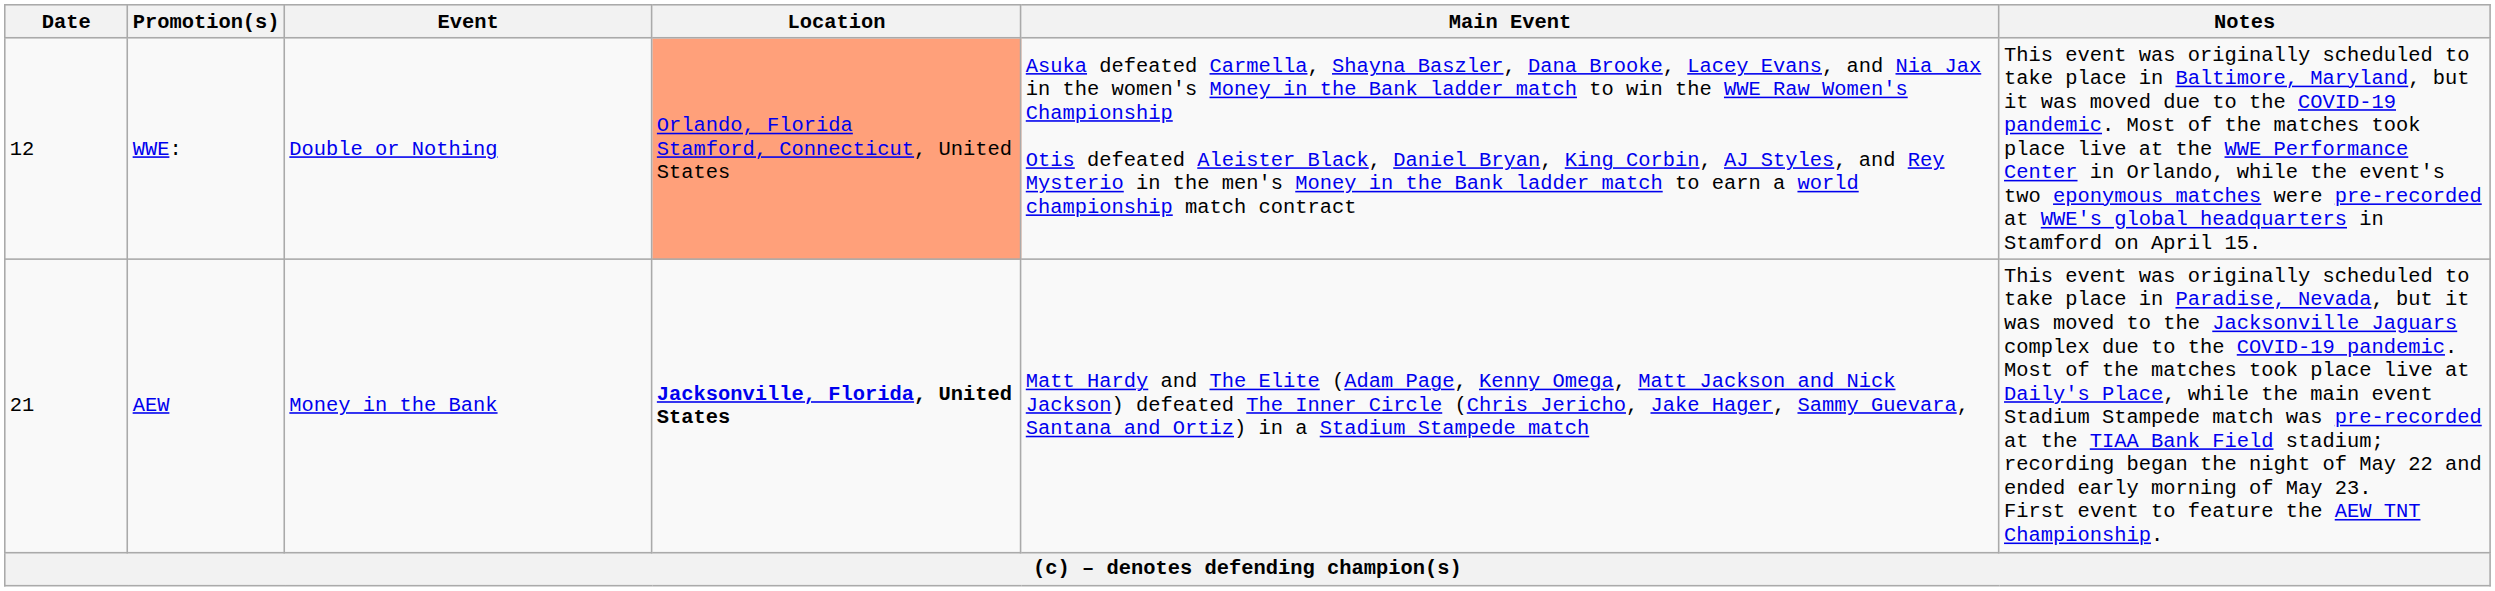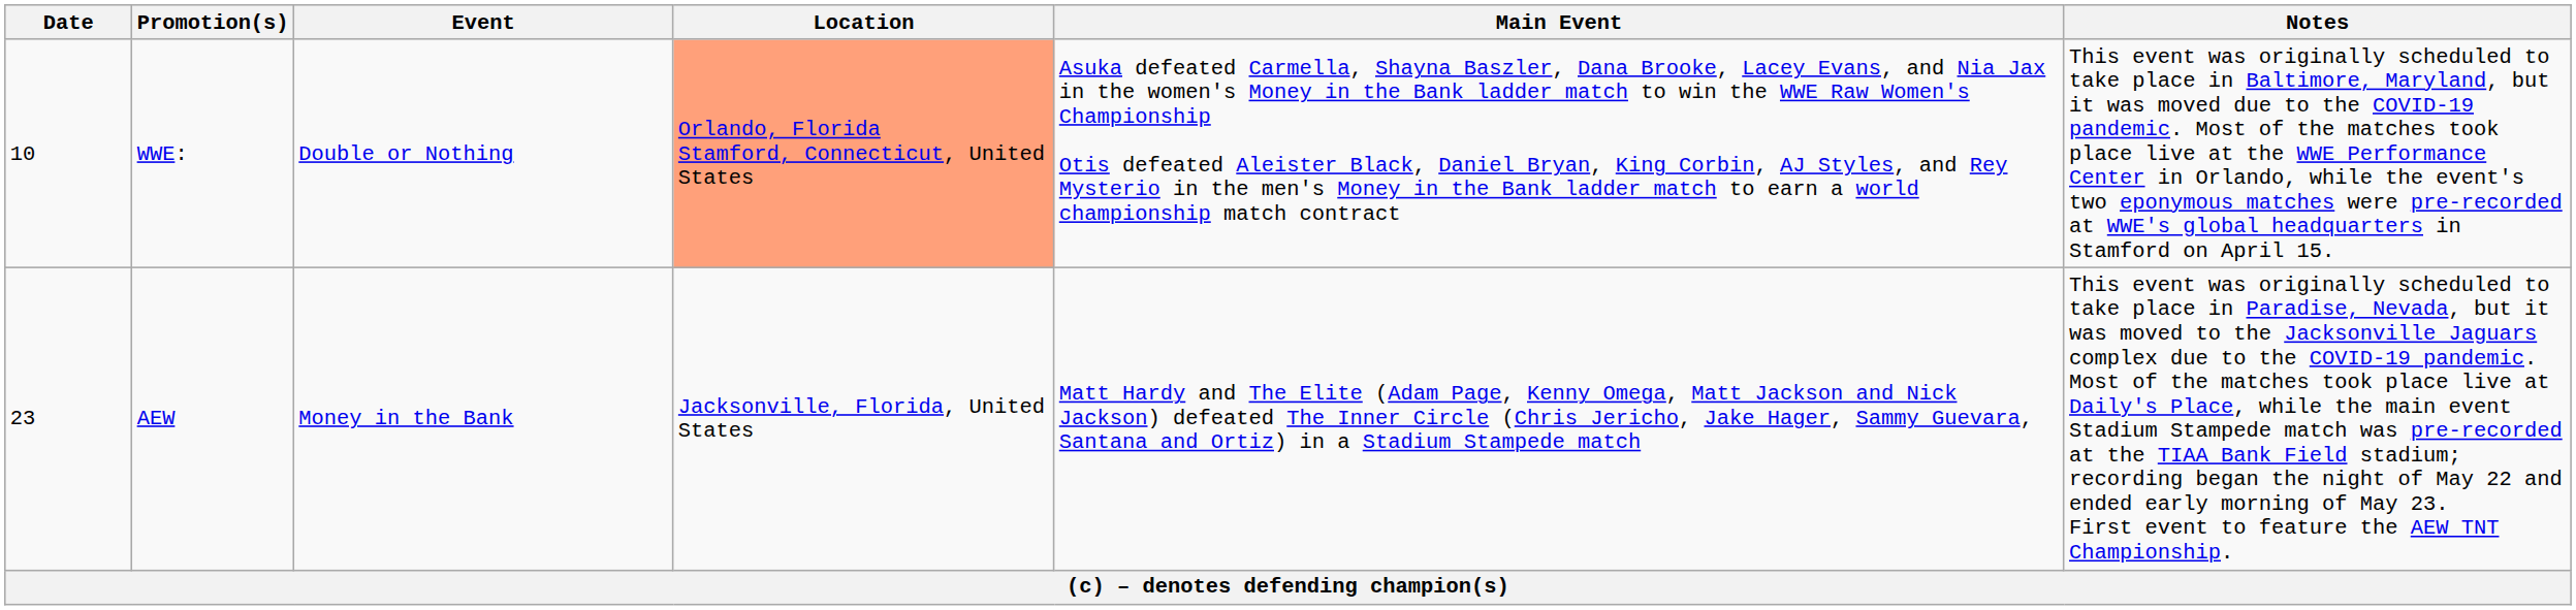 <table class="wikitable" style="width:100%;">
 <tr>
 <th width=5%>Date</th>
 <th width=5%>Promotion(s)</th>
 <th style="width:15%;">Event</th>
 <th style="width:15%;">Location</th>
 <th style="width:40%;">Main Event</th>
 <th style="width:20%;">Notes</th>
 </tr>
 <tr>
-<td>12</td>
+<td>10</td>
 <td><a href='#'>WWE</a>:</td>
 <td><a href='#'>Double or Nothing</a></td>
 <td style="background: lightsalmon;"><a href='#'>Orlando, Florida</a><br><a href='#'>Stamford, Connecticut</a>, United States</td>
 <td><a href='#'>Asuka</a> defeated <a href='#'>Carmella</a>, <a href='#'>Shayna Baszler</a>, <a href='#'>Dana Brooke</a>, <a href='#'>Lacey Evans</a>, and <a href='#'>Nia Jax</a> in the women's <a href='#'>Money in the Bank ladder match</a> to win the <a href='#'>WWE Raw Women's Championship</a><br><br><a href='#'>Otis</a> defeated <a href='#'>Aleister Black</a>, <a href='#'>Daniel Bryan</a>, <a href='#'>King Corbin</a>, <a href='#'>AJ Styles</a>, and <a href='#'>Rey Mysterio</a> in the men's <a href='#'>Money in the Bank ladder match</a> to earn a <a href='#'>world championship</a> match contract<br><br></td>
 <td>This event was originally scheduled to take place in <a href='#'>Baltimore, Maryland</a>, but it was moved due to the <a href='#'>COVID-19 pandemic</a>. Most of the matches took place live at the <a href='#'>WWE Performance Center</a> in Orlando, while the event's two <a href='#'>eponymous matches</a> were <a href='#'>pre-recorded</a> at <a href='#'>WWE's global headquarters</a> in Stamford on April 15.</td>
 </tr>
 <tr>
-<td>21</td>
+<td>23</td>
 <td><a href='#'>AEW</a></td>
 <td><a href='#'>Money in the Bank</a></td>
-<td><strong><a href='#'>Jacksonville, Florida</a>, United States</strong></td>
+<td><a href='#'>Jacksonville, Florida</a>, United States</td>
 <td><a href='#'>Matt Hardy</a> and <a href='#'>The Elite</a> (<a href='#'>Adam Page</a>, <a href='#'>Kenny Omega</a>, <a href='#'>Matt Jackson and Nick Jackson</a>) defeated <a href='#'>The Inner Circle</a> (<a href='#'>Chris Jericho</a>, <a href='#'>Jake Hager</a>, <a href='#'>Sammy Guevara</a>, <a href='#'>Santana and Ortiz</a>) in a <a href='#'>Stadium Stampede match</a></td>
 <td>This event was originally scheduled to take place in <a href='#'>Paradise, Nevada</a>, but it was moved to the <a href='#'>Jacksonville Jaguars</a> complex due to the <a href='#'>COVID-19 pandemic</a>. Most of the matches took place live at <a href='#'>Daily's Place</a>, while the main event Stadium Stampede match was <a href='#'>pre-recorded</a> at the <a href='#'>TIAA Bank Field</a> stadium; recording began the night of May 22 and ended early morning of May 23.<br>First event to feature the <a href='#'>AEW TNT Championship</a>.</td>
 </tr>
 <tr>
 <th colspan="6">(c) – denotes defending champion(s)</th>
 </tr>
 </table>
